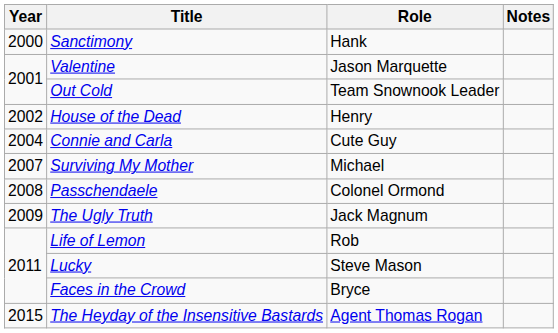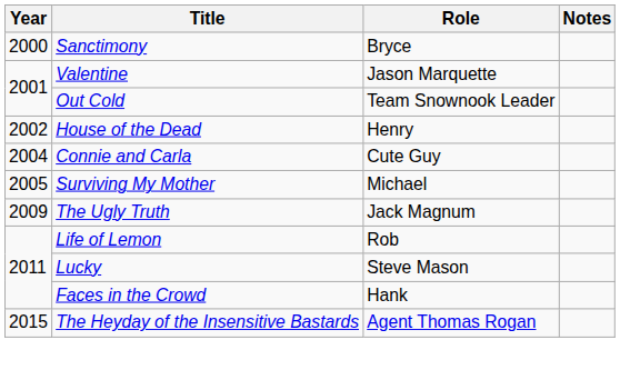 <table class="wikitable sortable">
 <tr>
 <th>Year</th>
 <th>Title</th>
 <th>Role</th>
 <th class="unsortable">Notes</th>
 </tr>
 <tr>
 <td>2000</td>
 <td><em><a href='#'>Sanctimony</a></em></td>
-<td>Hank</td>
+<td>Bryce</td>
 <td></td>
 </tr>
 <tr>
 <td rowspan="2">2001</td>
 <td><em><a href='#'>Valentine</a></em></td>
 <td>Jason Marquette</td>
 <td></td>
 </tr>
 <tr>
 <td><em><a href='#'>Out Cold</a></em></td>
 <td>Team Snownook Leader</td>
 <td></td>
 </tr>
 <tr>
 <td>2002</td>
 <td><em><a href='#'>House of the Dead</a></em></td>
 <td>Henry</td>
 <td></td>
 </tr>
 <tr>
 <td>2004</td>
 <td><em><a href='#'>Connie and Carla</a></em></td>
 <td>Cute Guy</td>
 <td></td>
 </tr>
 <tr>
-<td>2007</td>
+<td>2005</td>
 <td><em><a href='#'>Surviving My Mother</a></em></td>
 <td>Michael</td>
-<td></td>
-</tr>
-<tr>
-<td>2008</td>
-<td><em><a href='#'>Passchendaele</a></em></td>
-<td>Colonel Ormond</td>
 <td></td>
 </tr>
 <tr>
 <td>2009</td>
 <td data-sort-value="Ugly Truth, The"><em><a href='#'>The Ugly Truth</a></em></td>
 <td>Jack Magnum</td>
 <td></td>
 </tr>
 <tr>
 <td rowspan="3">2011</td>
 <td><em><a href='#'>Life of Lemon</a></em></td>
 <td>Rob</td>
 <td></td>
 </tr>
 <tr>
 <td><em><a href='#'>Lucky</a></em></td>
 <td>Steve Mason</td>
 <td></td>
 </tr>
 <tr>
 <td><em><a href='#'>Faces in the Crowd</a></em></td>
-<td>Bryce</td>
+<td>Hank</td>
 <td></td>
 </tr>
 <tr>
 <td>2015</td>
 <td data-sort-value="Heyday of the Insensitive Bastards, The"><em><a href='#'>The Heyday of the Insensitive Bastards</a></em></td>
 <td><a href='#'>Agent Thomas Rogan</a></td>
 <td></td>
 </tr>
 </table>
